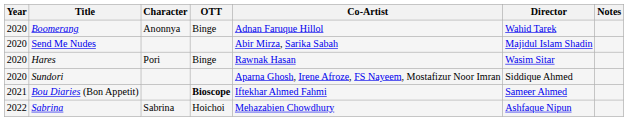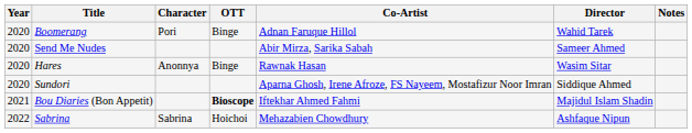 <table class="wikitable sortable" style="background:#F5F5F5;">
 <tr>
 <th>Year</th>
 <th>Title</th>
 <th>Character</th>
 <th>OTT</th>
 <th>Co-Artist</th>
 <th>Director</th>
 <th>Notes</th>
 </tr>
 <tr>
 <td>2020</td>
 <td><em><a href='#'>Boomerang</a></em></td>
-<td>Anonnya</td>
+<td>Pori</td>
 <td>Binge</td>
 <td><a href='#'>Adnan Faruque Hillol</a></td>
 <td><a href='#'>Wahid Tarek</a></td>
 <td></td>
 </tr>
 <tr>
 <td>2020</td>
 <td><a href='#'>Send Me Nudes</a></td>
 <td></td>
 <td></td>
 <td><a href='#'>Abir Mirza</a>, <a href='#'>Sarika Sabah</a></td>
-<td><a href='#'>Majidul Islam Shadin</a></td>
+<td><a href='#'>Sameer Ahmed</a></td>
 <td></td>
 </tr>
 <tr>
 <td>2020</td>
 <td><em>Hares</em></td>
-<td>Pori</td>
+<td>Anonnya</td>
 <td>Binge</td>
 <td><a href='#'>Rawnak Hasan</a></td>
 <td><a href='#'>Wasim Sitar</a></td>
 <td></td>
 </tr>
 <tr>
 <td>2020</td>
 <td><em>Sundori</em> </td>
 <td></td>
 <td></td>
 <td><a href='#'>Aparna Ghosh</a>, <a href='#'>Irene Afroze</a>, <a href='#'>FS Nayeem</a>, Mostafizur Noor Imran</td>
 <td>Siddique Ahmed</td>
 <td></td>
 </tr>
 <tr>
 <td>2021</td>
 <td><em><a href='#'>Bou Diaries</a></em> (Bon Appetit)</td>
 <td></td>
 <td><strong>Bioscope</strong></td>
 <td><a href='#'>Iftekhar Ahmed Fahmi</a></td>
-<td><a href='#'>Sameer Ahmed</a></td>
+<td><a href='#'>Majidul Islam Shadin</a></td>
 <td></td>
 </tr>
 <tr>
 <td>2022</td>
 <td><em><a href='#'>Sabrina</a></em></td>
 <td>Sabrina</td>
 <td>Hoichoi</td>
 <td><a href='#'>Mehazabien Chowdhury</a></td>
 <td><a href='#'>Ashfaque Nipun</a></td>
 <td></td>
 </tr>
 </table>
